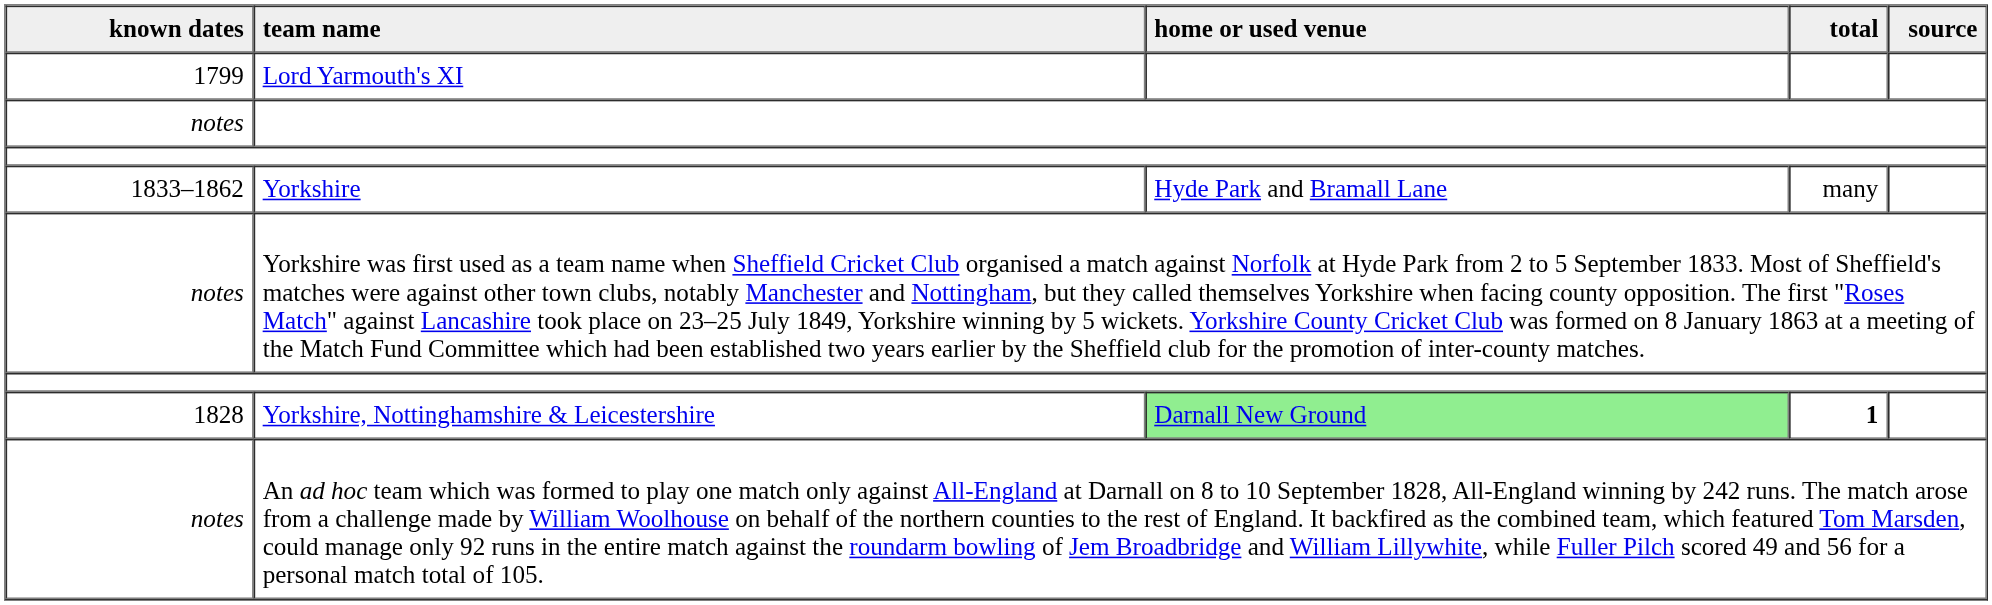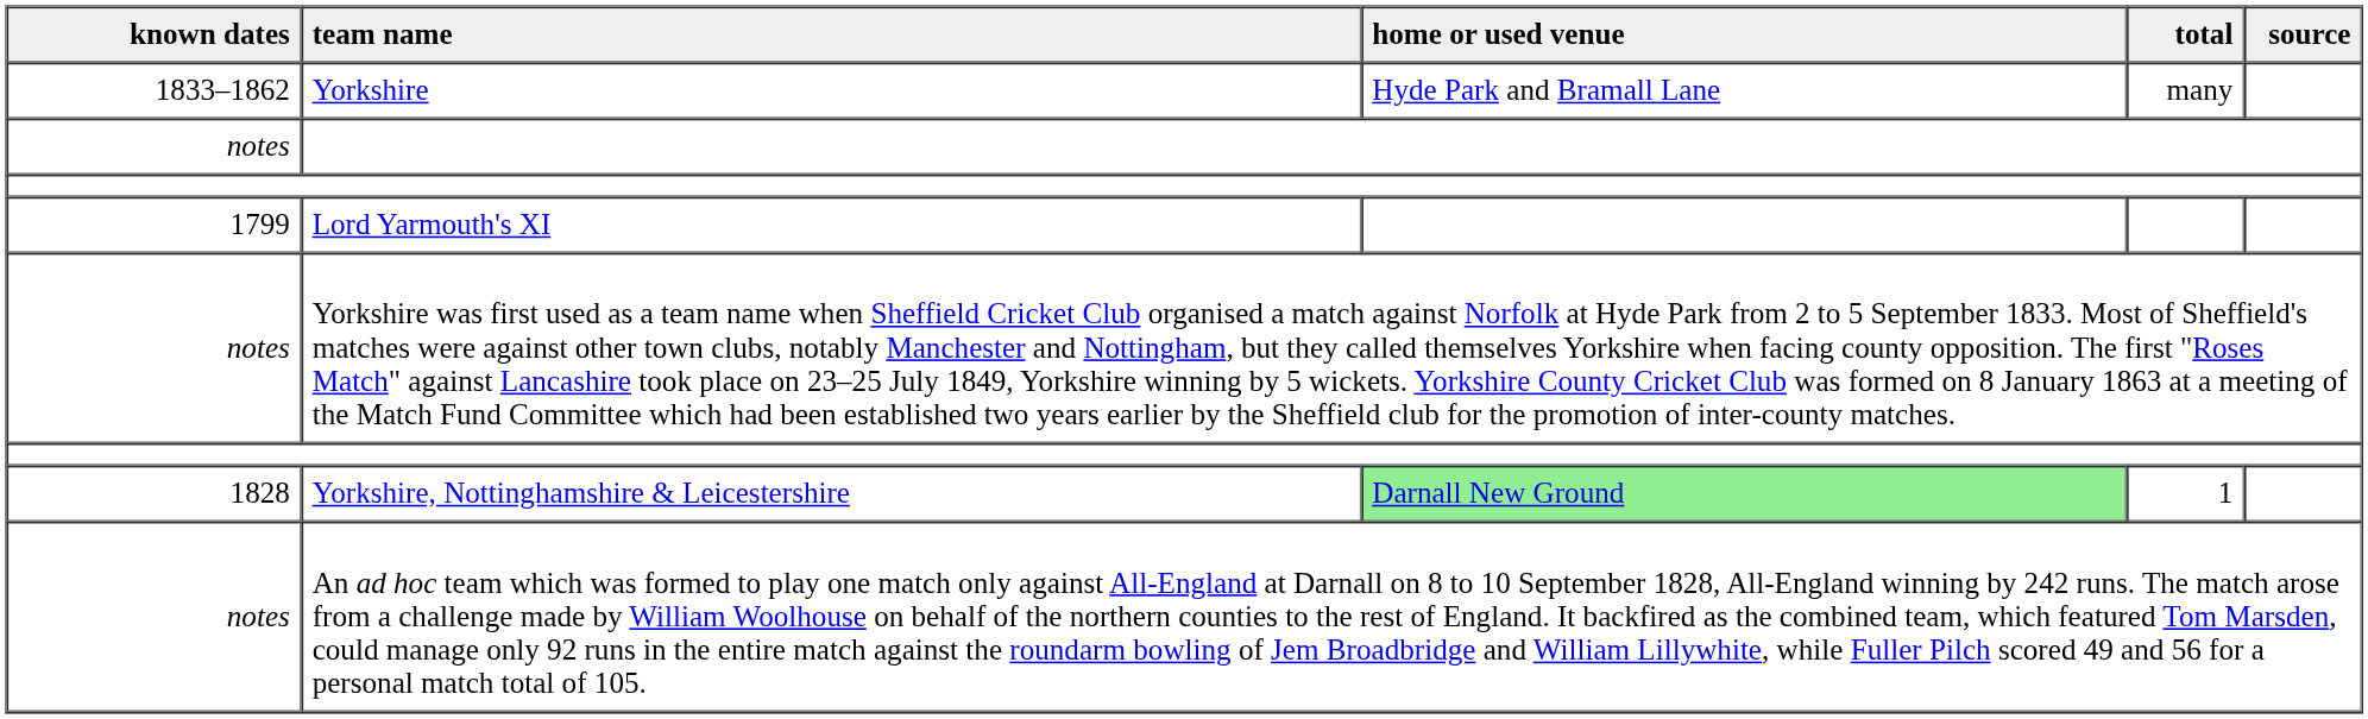 <table border="1" cellpadding="5" cellspacing="0">
 <tr style="background:#efefef;">
 <th style="width:12.5%; text-align:right;">known dates</th>
 <th style="width:45.0%; text-align:left;">team name</th>
 <th style="width:32.5%; text-align:left;">home or used venue</th>
 <th style="width:5.00%; text-align:right;">total</th>
 <th style="width:5.00%; text-align:right;">source</th>
 </tr>
 <tr>
-<td style="text-align:right;">1799</td>
-<td><a href='#'>Lord Yarmouth's XI</a></td>
-<td></td>
-<td style="text-align:right;"></td>
+<td style="text-align:right;">1833–1862</td>
+<td><a href='#'>Yorkshire</a></td>
+<td><a href='#'>Hyde Park</a> and <a href='#'>Bramall Lane</a></td>
+<td style="text-align:right;">many</td>
 <td style="text-align:right;"></td>
 </tr>
 <tr>
 <td style="text-align:right;"><em>notes</em></td>
 <td colspan="4"></td>
 </tr>
 <tr>
 <td colspan="5"></td>
 </tr>
 <tr>
-<td style="text-align:right;">1833–1862</td>
-<td><a href='#'>Yorkshire</a></td>
-<td><a href='#'>Hyde Park</a> and <a href='#'>Bramall Lane</a></td>
-<td style="text-align:right;">many</td>
+<td style="text-align:right;">1799</td>
+<td><a href='#'>Lord Yarmouth's XI</a></td>
+<td></td>
+<td style="text-align:right;"></td>
 <td style="text-align:right;"></td>
 </tr>
 <tr>
 <td style="text-align:right;"><em>notes</em></td>
 <td colspan="4"><br>Yorkshire was first used as a team name when <a href='#'>Sheffield Cricket Club</a> organised a match against <a href='#'>Norfolk</a> at Hyde Park from 2 to 5 September 1833. Most of Sheffield's matches were against other town clubs, notably <a href='#'>Manchester</a> and <a href='#'>Nottingham</a>, but they called themselves Yorkshire when facing county opposition. The first "<a href='#'>Roses Match</a>" against <a href='#'>Lancashire</a> took place on 23–25 July 1849, Yorkshire winning by 5 wickets. <a href='#'>Yorkshire County Cricket Club</a> was formed on 8 January 1863 at a meeting of the Match Fund Committee which had been established two years earlier by the Sheffield club for the promotion of inter-county matches.</td>
 </tr>
 <tr>
 <td colspan="5"></td>
 </tr>
 <tr>
 <td style="text-align:right;">1828</td>
 <td><a href='#'>Yorkshire, Nottinghamshire & Leicestershire</a></td>
 <td style="background: lightgreen;"><a href='#'>Darnall New Ground</a></td>
-<td style="text-align:right;"><strong>1</strong></td>
+<td style="text-align:right;">1</td>
 <td style="text-align:right;"></td>
 </tr>
 <tr>
 <td style="text-align:right;"><em>notes</em></td>
 <td colspan="4"><br>An <em>ad hoc</em> team which was formed to play one match only against <a href='#'>All-England</a> at Darnall on 8 to 10 September 1828, All-England winning by 242 runs. The match arose from a challenge made by <a href='#'>William Woolhouse</a> on behalf of the northern counties to the rest of England. It backfired as the combined team, which featured <a href='#'>Tom Marsden</a>, could manage only 92 runs in the entire match against the <a href='#'>roundarm bowling</a> of <a href='#'>Jem Broadbridge</a> and <a href='#'>William Lillywhite</a>, while <a href='#'>Fuller Pilch</a> scored 49 and 56 for a personal match total of 105.</td>
 </tr>
 </table>
